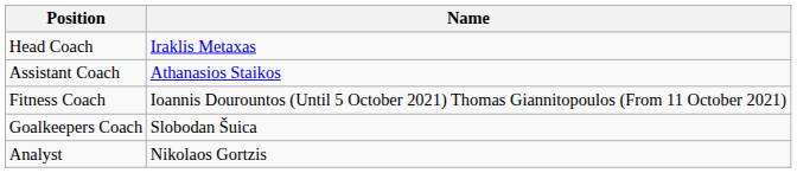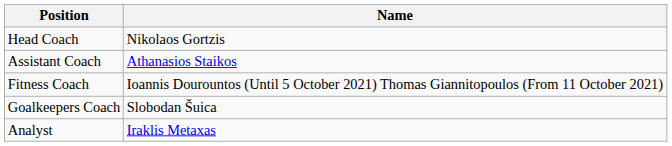 <table class="wikitable">
 <tr>
 <th>Position</th>
 <th>Name</th>
 </tr>
 <tr>
 <td>Head Coach</td>
-<td><a href='#'>Iraklis Metaxas</a></td>
+<td>Nikolaos Gortzis</td>
 </tr>
 <tr>
 <td>Assistant Coach</td>
 <td><a href='#'>Athanasios Staikos</a></td>
 </tr>
 <tr>
 <td>Fitness Coach</td>
 <td>Ioannis Dourountos (Until 5 October 2021) Thomas Giannitopoulos (From 11 October 2021)</td>
 </tr>
 <tr>
 <td>Goalkeepers Coach</td>
 <td>Slobodan Šuica</td>
 </tr>
 <tr>
 <td>Analyst</td>
-<td>Nikolaos Gortzis</td>
+<td><a href='#'>Iraklis Metaxas</a></td>
 </tr>
 </table>
